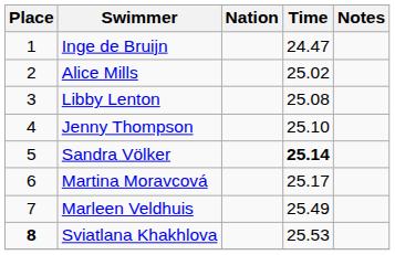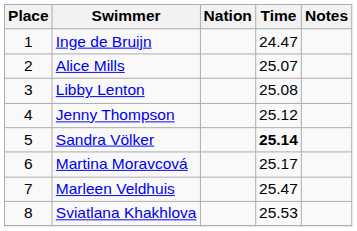 <table class="wikitable sortable" style="text-align:center">
 <tr>
 <th>Place</th>
 <th>Swimmer</th>
 <th>Nation</th>
 <th>Time</th>
 <th>Notes</th>
 </tr>
 <tr>
 <td>1</td>
 <td align=left><a href='#'>Inge de Bruijn</a></td>
 <td align=left></td>
 <td>24.47</td>
 <td></td>
 </tr>
 <tr>
 <td>2</td>
 <td align=left><a href='#'>Alice Mills</a></td>
 <td align=left></td>
-<td>25.02</td>
+<td>25.07</td>
 <td></td>
 </tr>
 <tr>
 <td>3</td>
 <td align=left><a href='#'>Libby Lenton</a></td>
 <td align=left></td>
 <td>25.08</td>
 <td></td>
 </tr>
 <tr>
 <td>4</td>
 <td align=left><a href='#'>Jenny Thompson</a></td>
 <td align=left></td>
-<td>25.10</td>
+<td>25.12</td>
 <td></td>
 </tr>
 <tr>
 <td>5</td>
 <td align=left><a href='#'>Sandra Völker</a></td>
 <td align=left></td>
 <td><strong>25.14</strong></td>
 <td></td>
 </tr>
 <tr>
 <td>6</td>
 <td align=left><a href='#'>Martina Moravcová</a></td>
 <td align=left></td>
 <td>25.17</td>
 <td></td>
 </tr>
 <tr>
 <td>7</td>
 <td align=left><a href='#'>Marleen Veldhuis</a></td>
 <td align=left></td>
-<td>25.49</td>
+<td>25.47</td>
 <td></td>
 </tr>
 <tr>
-<td><strong>8</strong></td>
+<td>8</td>
 <td align=left><a href='#'>Sviatlana Khakhlova</a></td>
 <td align=left></td>
 <td>25.53</td>
 <td></td>
 </tr>
 <tr>
 </tr>
 </table>
